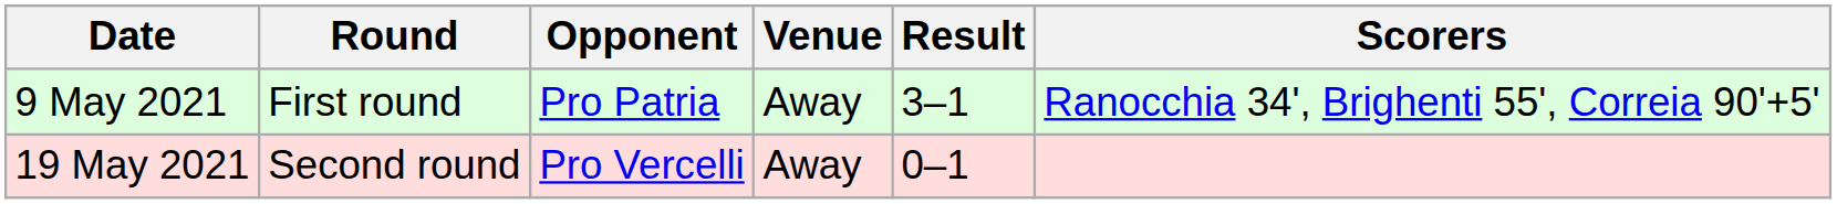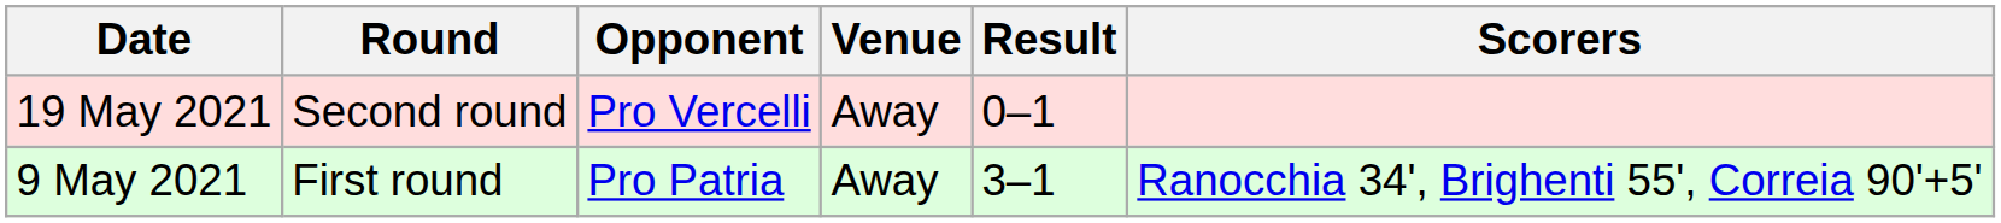 <table class="wikitable" style="text-align:left">
 <tr>
 <th>Date</th>
 <th>Round</th>
 <th>Opponent</th>
 <th>Venue</th>
 <th>Result</th>
 <th>Scorers</th>
 </tr>
+<tr style="background:#ffdddd">
+<td>19 May 2021</td>
+<td>Second round</td>
+<td><a href='#'>Pro Vercelli</a></td>
+<td>Away</td>
+<td>0–1</td>
+<td></td>
+</tr>
 <tr style="background:#ddffdd">
 <td>9 May 2021</td>
 <td>First round</td>
 <td><a href='#'>Pro Patria</a></td>
 <td>Away</td>
 <td>3–1</td>
 <td><a href='#'>Ranocchia</a> 34', <a href='#'>Brighenti</a> 55', <a href='#'>Correia</a> 90'+5'</td>
 </tr>
-<tr style="background:#ffdddd">
-<td>19 May 2021</td>
-<td>Second round</td>
-<td><a href='#'>Pro Vercelli</a></td>
-<td>Away</td>
-<td>0–1</td>
-<td></td>
-</tr>
 </table>
